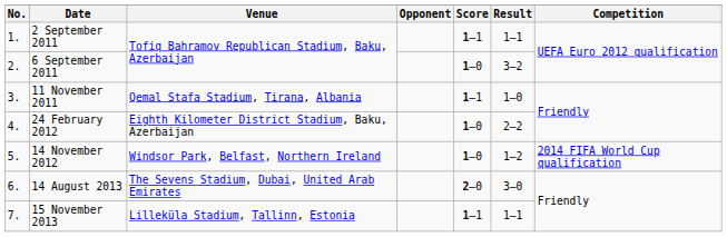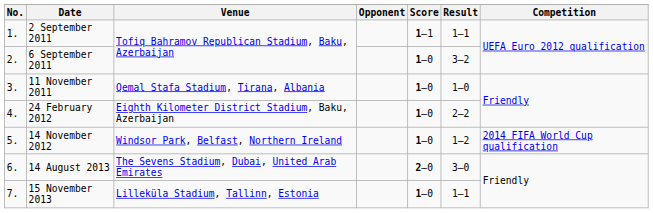 <table class="wikitable plainrowheaders">
 <tr>
 </tr>
 <tr>
 <th>No.</th>
 <th>Date</th>
 <th>Venue</th>
 <th>Opponent</th>
 <th>Score</th>
 <th>Result</th>
 <th>Competition</th>
 </tr>
 <tr>
 <td>1.</td>
 <td>2 September 2011</td>
 <td rowspan=2><a href='#'>Tofiq Bahramov Republican Stadium</a>, <a href='#'>Baku</a>, <a href='#'>Azerbaijan</a></td>
 <td></td>
 <td align=center><strong>1</strong>–1</td>
 <td align=center>1–1</td>
 <td rowspan="2"><a href='#'>UEFA Euro 2012 qualification</a></td>
 </tr>
 <tr>
 <td>2.</td>
 <td>6 September 2011</td>
 <td></td>
 <td align=center><strong>1</strong>–0</td>
 <td align=center>3–2</td>
 </tr>
 <tr>
 <td>3.</td>
 <td>11 November 2011</td>
 <td><a href='#'>Qemal Stafa Stadium</a>, <a href='#'>Tirana</a>, <a href='#'>Albania</a></td>
 <td></td>
-<td align=center><strong>1</strong>–1</td>
+<td align=center><strong>1</strong>–0</td>
 <td align=center>1–0</td>
 <td rowspan="2"><a href='#'>Friendly</a></td>
 </tr>
 <tr>
 <td>4.</td>
 <td>24 February 2012</td>
 <td><a href='#'>Eighth Kilometer District Stadium</a>, Baku, Azerbaijan</td>
 <td></td>
 <td align=center><strong>1</strong>–0</td>
 <td align=center>2–2</td>
 </tr>
 <tr>
 <td>5.</td>
 <td>14 November 2012</td>
 <td><a href='#'>Windsor Park</a>, <a href='#'>Belfast</a>, <a href='#'>Northern Ireland</a></td>
 <td></td>
 <td align=center><strong>1</strong>–0</td>
 <td align=center>1–2</td>
 <td><a href='#'>2014 FIFA World Cup qualification</a></td>
 </tr>
 <tr>
 <td>6.</td>
 <td>14 August 2013</td>
 <td><a href='#'>The Sevens Stadium</a>, <a href='#'>Dubai</a>, <a href='#'>United Arab Emirates</a></td>
 <td></td>
 <td align=center><strong>2</strong>–0</td>
 <td align=center>3–0</td>
 <td rowspan="2">Friendly</td>
 </tr>
 <tr>
 <td>7.</td>
 <td>15 November 2013</td>
 <td><a href='#'>Lilleküla Stadium</a>, <a href='#'>Tallinn</a>, <a href='#'>Estonia</a></td>
 <td></td>
-<td align=center><strong>1</strong>–1</td>
+<td align=center><strong>1</strong>–0</td>
 <td align=center>1–1</td>
 </tr>
 </table>
